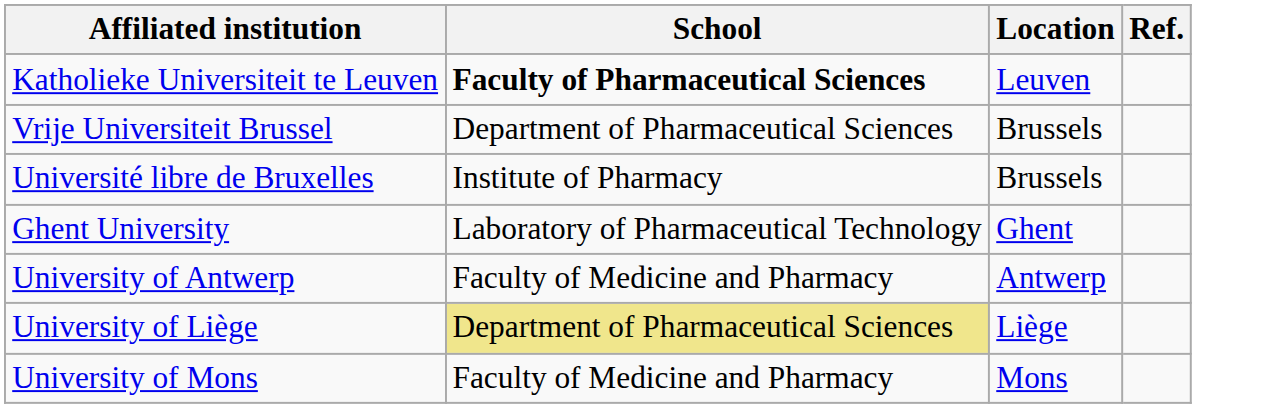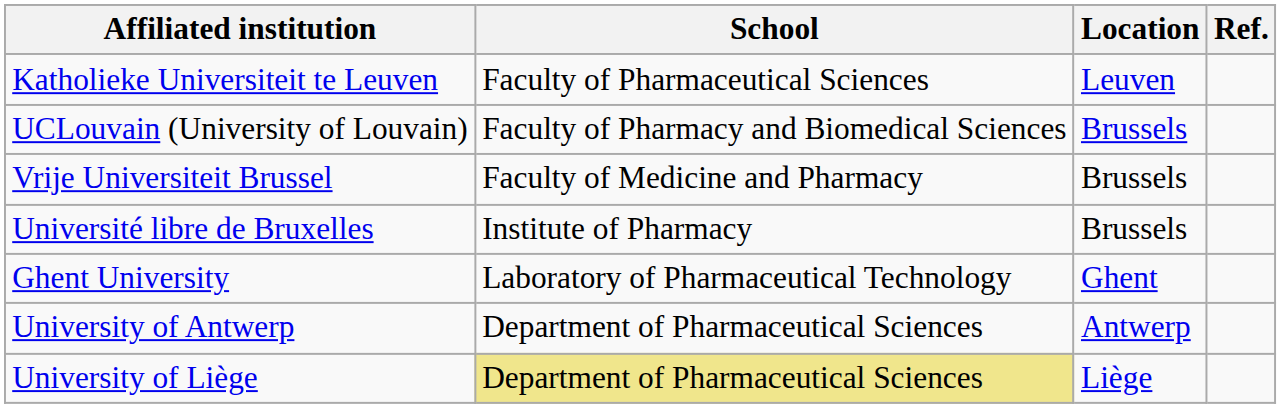 <table class="wikitable sortable">
 <tr>
 <th>Affiliated institution</th>
 <th>School</th>
 <th>Location</th>
 <th>Ref.</th>
 </tr>
 <tr>
 <td><a href='#'>Katholieke Universiteit te Leuven</a></td>
-<td><strong>Faculty of Pharmaceutical Sciences</strong></td>
+<td>Faculty of Pharmaceutical Sciences</td>
 <td><a href='#'>Leuven</a></td>
 <td></td>
 </tr>
 <tr>
+<td><a href='#'>UCLouvain</a> (University of Louvain)</td>
+<td>Faculty of Pharmacy and Biomedical Sciences</td>
+<td><a href='#'>Brussels</a></td>
+<td></td>
+</tr>
+<tr>
 <td><a href='#'>Vrije Universiteit Brussel</a></td>
-<td>Department of Pharmaceutical Sciences</td>
+<td>Faculty of Medicine and Pharmacy</td>
 <td>Brussels</td>
 <td></td>
 </tr>
 <tr>
 <td><a href='#'>Université libre de Bruxelles</a></td>
 <td>Institute of Pharmacy</td>
 <td>Brussels</td>
 <td></td>
 </tr>
 <tr>
 <td><a href='#'>Ghent University</a></td>
 <td>Laboratory of Pharmaceutical Technology</td>
 <td><a href='#'>Ghent</a></td>
 <td></td>
 </tr>
 <tr>
 <td><a href='#'>University of Antwerp</a></td>
-<td>Faculty of Medicine and Pharmacy</td>
+<td>Department of Pharmaceutical Sciences</td>
 <td><a href='#'>Antwerp</a></td>
 <td></td>
 </tr>
 <tr>
 <td><a href='#'>University of Liège</a></td>
 <td style="background: khaki;">Department of Pharmaceutical Sciences</td>
 <td><a href='#'>Liège</a></td>
 <td></td>
 </tr>
-<tr>
-<td><a href='#'>University of Mons</a></td>
-<td>Faculty of Medicine and Pharmacy</td>
-<td><a href='#'>Mons</a></td>
-<td></td>
-</tr>
 </table>
